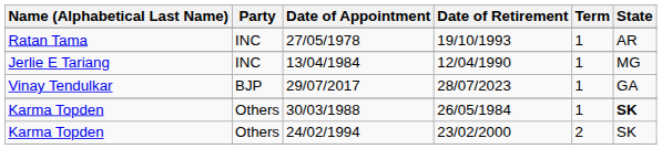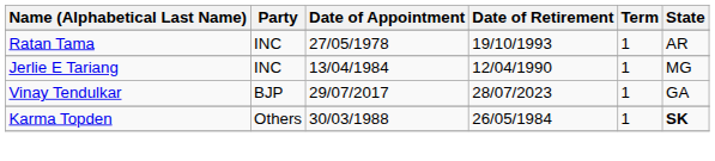 <table class="wikitable sortable">
 <tr>
 <th>Name (Alphabetical Last Name)</th>
 <th>Party</th>
 <th>Date of Appointment</th>
 <th>Date of Retirement</th>
 <th>Term</th>
 <th>State</th>
 </tr>
 <tr>
 </tr>
 <tr>
 <td><a href='#'>Ratan Tama</a></td>
 <td>INC</td>
 <td>27/05/1978</td>
 <td>19/10/1993</td>
 <td>1</td>
 <td>AR</td>
 </tr>
 <tr>
 </tr>
 <tr>
 <td><a href='#'>Jerlie E Tariang</a></td>
 <td>INC</td>
 <td>13/04/1984</td>
 <td>12/04/1990</td>
 <td>1</td>
 <td>MG</td>
 </tr>
 <tr>
 <td><a href='#'>Vinay Tendulkar</a></td>
 <td>BJP</td>
 <td>29/07/2017</td>
 <td>28/07/2023</td>
 <td>1</td>
 <td>GA</td>
 </tr>
 <tr>
 </tr>
 <tr>
 <td><a href='#'>Karma Topden</a></td>
 <td>Others</td>
 <td>30/03/1988</td>
 <td>26/05/1984</td>
 <td>1</td>
 <td><strong>SK</strong></td>
 </tr>
 <tr>
-<td><a href='#'>Karma Topden</a></td>
-<td>Others</td>
-<td>24/02/1994</td>
-<td>23/02/2000</td>
-<td>2</td>
-<td>SK</td>
-</tr>
-<tr>
 </tr>
 </table>
